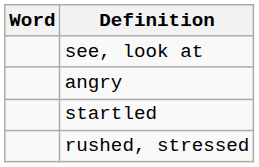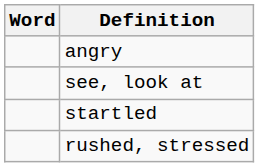 <table class="wikitable">
 <tr>
 <th>Word</th>
 <th>Definition</th>
 </tr>
 <tr>
 <td></td>
-<td>see, look at</td>
+<td>angry</td>
 </tr>
 <tr>
 <td></td>
-<td>angry</td>
+<td>see, look at</td>
 </tr>
 <tr>
 <td></td>
 <td>startled</td>
 </tr>
 <tr>
 <td></td>
 <td>rushed, stressed</td>
 </tr>
 </table>
